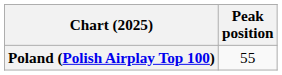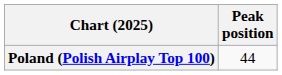 <table class="wikitable plainrowheaders" style="text-align:center">
 <tr>
 <th scope="col">Chart (2025)</th>
 <th scope="col">Peak<br>position</th>
 </tr>
 <tr>
 <th scope="row">Poland (<a href='#'>Polish Airplay Top 100</a>)</th>
-<td>55</td>
+<td>44</td>
 </tr>
 </table>
